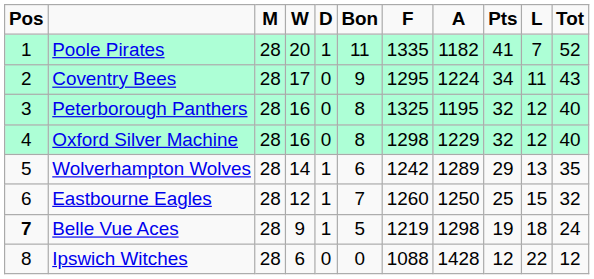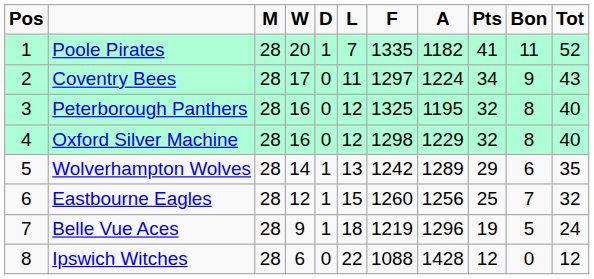 <table class="wikitable">
 <tr align="center">
 <td><strong>Pos</strong></td>
 <td></td>
 <td><strong>M</strong></td>
 <td><strong>W</strong></td>
 <td><strong>D</strong></td>
-<td><strong>Bon</strong></td>
+<td><strong>L</strong></td>
 <td><strong>F</strong></td>
 <td><strong>A</strong></td>
 <td><strong>Pts</strong></td>
-<td><strong>L</strong></td>
+<td><strong>Bon</strong></td>
 <td><strong>Tot</strong></td>
 </tr>
 <tr align="center" style="background: #ADFFD6;">
 <td>1</td>
 <td align="left"><a href='#'>Poole Pirates</a></td>
 <td>28</td>
 <td>20</td>
 <td>1</td>
-<td>11</td>
+<td>7</td>
 <td>1335</td>
 <td>1182</td>
 <td>41</td>
-<td>7</td>
+<td>11</td>
 <td>52</td>
 </tr>
 <tr align="center" style="background: #ADFFD6;">
 <td>2</td>
 <td align="left"><a href='#'>Coventry Bees</a></td>
 <td>28</td>
 <td>17</td>
 <td>0</td>
-<td>9</td>
-<td>1295</td>
+<td>11</td>
+<td>1297</td>
 <td>1224</td>
 <td>34</td>
-<td>11</td>
+<td>9</td>
 <td>43</td>
 </tr>
 <tr align="center" style="background: #ADFFD6;">
 <td>3</td>
 <td align="left"><a href='#'>Peterborough Panthers</a></td>
 <td>28</td>
 <td>16</td>
 <td>0</td>
-<td>8</td>
+<td>12</td>
 <td>1325</td>
 <td>1195</td>
 <td>32</td>
-<td>12</td>
+<td>8</td>
 <td>40</td>
 </tr>
 <tr align="center" style="background: #ADFFD6;">
 <td>4</td>
 <td align="left"><a href='#'>Oxford Silver Machine</a></td>
 <td>28</td>
 <td>16</td>
 <td>0</td>
-<td>8</td>
+<td>12</td>
 <td>1298</td>
 <td>1229</td>
 <td>32</td>
-<td>12</td>
+<td>8</td>
 <td>40</td>
 </tr>
 <tr align="center">
 <td>5</td>
 <td align="left"><a href='#'>Wolverhampton Wolves</a></td>
 <td>28</td>
 <td>14</td>
 <td>1</td>
-<td>6</td>
+<td>13</td>
 <td>1242</td>
 <td>1289</td>
 <td>29</td>
-<td>13</td>
+<td>6</td>
 <td>35</td>
 </tr>
 <tr align="center">
 <td>6</td>
 <td align="left"><a href='#'>Eastbourne Eagles</a></td>
 <td>28</td>
 <td>12</td>
 <td>1</td>
+<td>15</td>
+<td>1260</td>
+<td>1256</td>
+<td>25</td>
 <td>7</td>
-<td>1260</td>
-<td>1250</td>
-<td>25</td>
-<td>15</td>
 <td>32</td>
 </tr>
 <tr align="center">
-<td><strong>7</strong></td>
+<td>7</td>
 <td align="left"><a href='#'>Belle Vue Aces</a></td>
 <td>28</td>
 <td>9</td>
 <td>1</td>
+<td>18</td>
+<td>1219</td>
+<td>1296</td>
+<td>19</td>
 <td>5</td>
-<td>1219</td>
-<td>1298</td>
-<td>19</td>
-<td>18</td>
 <td>24</td>
 </tr>
 <tr align="center">
 <td>8</td>
 <td align="left"><a href='#'>Ipswich Witches</a></td>
 <td>28</td>
 <td>6</td>
 <td>0</td>
-<td>0</td>
+<td>22</td>
 <td>1088</td>
 <td>1428</td>
 <td>12</td>
-<td>22</td>
+<td>0</td>
 <td>12</td>
 </tr>
 </table>
